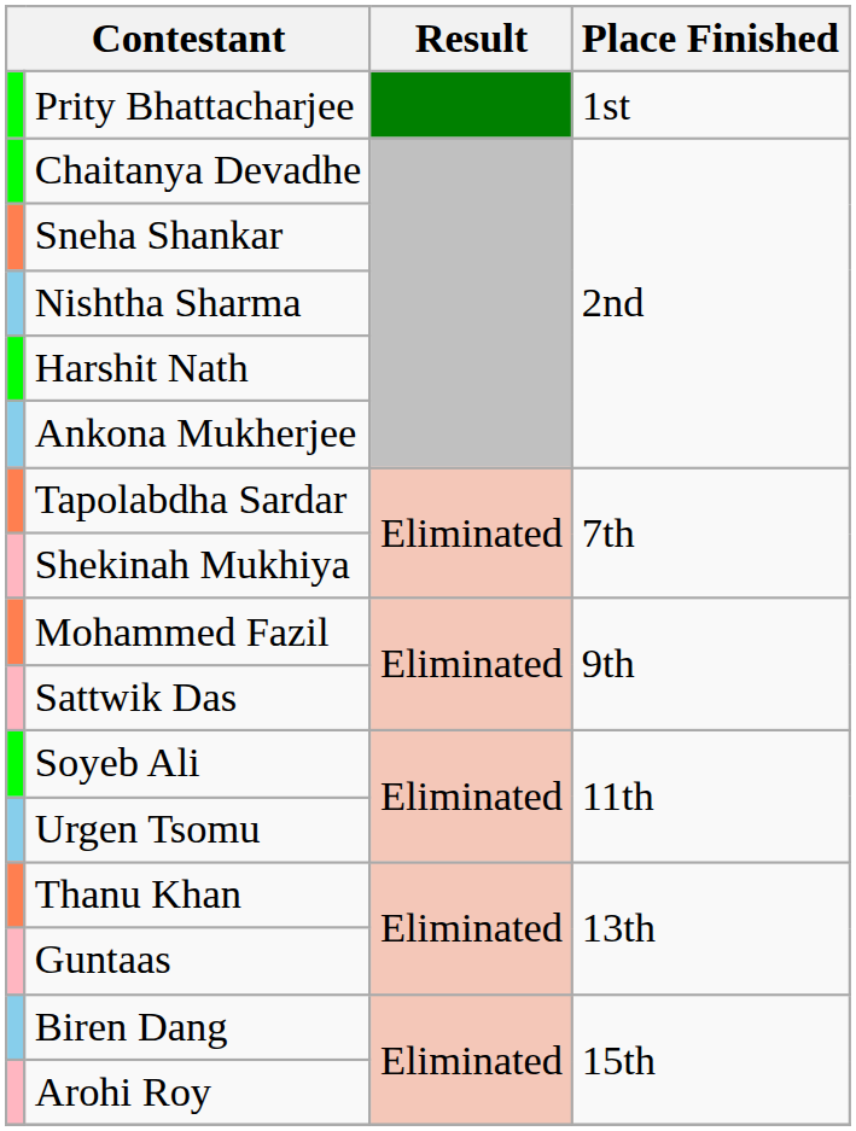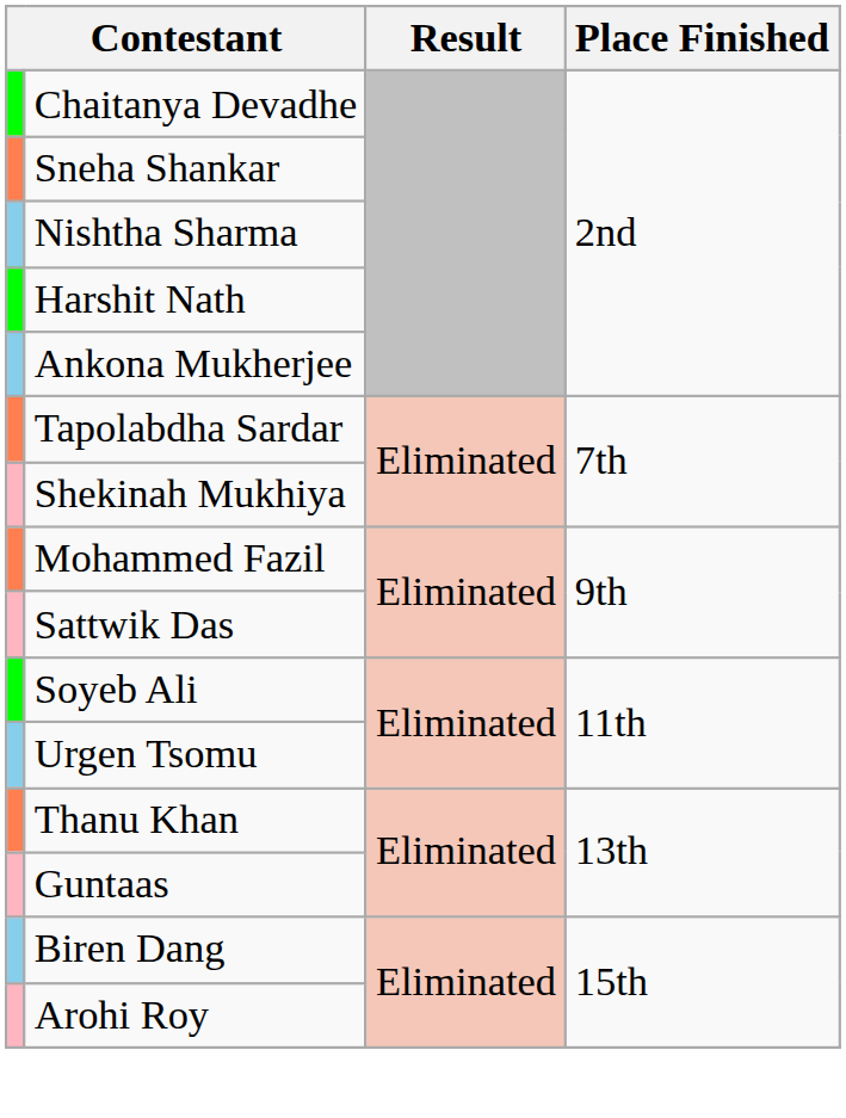 <table class="wikitable sortable mw-collapsible">
 <tr>
 <th colspan="2" rowspan="1">Contestant</th>
 <th>Result</th>
 <th>Place Finished</th>
-</tr>
-<tr>
-<th style="background:#00FF00;"></th>
-<td>Prity Bhattacharjee</td>
-<td style="background:green;; text-align:center;"></td>
-<td>1st</td>
 </tr>
 <tr>
 <th style="background:#00FF00;"></th>
 <td>Chaitanya Devadhe</td>
 <td rowspan="5" style="background:silver;; text-align:center;"><br></td>
 <td rowspan="5">2nd</td>
 </tr>
 <tr>
 <th style="background:#FF7F50;"></th>
 <td>Sneha Shankar</td>
 </tr>
 <tr>
 <th style="background:#87CEEB;"></th>
 <td>Nishtha Sharma</td>
 </tr>
 <tr>
 <th style="background:#00FF00;"></th>
 <td>Harshit Nath</td>
 </tr>
 <tr>
 <th style="background:#87CEEB;"></th>
 <td>Ankona Mukherjee</td>
 </tr>
 <tr>
 <th style="background:#FF7F50;"></th>
 <td>Tapolabdha Sardar</td>
 <td rowspan="2" style="background:#f4c7b8;; text-align:center;">Eliminated<br></td>
 <td rowspan="2">7th</td>
 </tr>
 <tr>
 <th style="background:#FFB6C1;"></th>
 <td>Shekinah Mukhiya</td>
 </tr>
 <tr>
 <th style="background:#FF7F50;"></th>
 <td>Mohammed Fazil</td>
 <td rowspan="2" style="background:#f4c7b8;; text-align:center;">Eliminated<br></td>
 <td rowspan="2">9th</td>
 </tr>
 <tr>
 <th style="background:#FFB6C1;"></th>
 <td>Sattwik Das</td>
 </tr>
 <tr>
 <th style="background:#00FF00;"></th>
 <td>Soyeb Ali</td>
 <td rowspan="2" style="background:#f4c7b8;; text-align:center;">Eliminated<br></td>
 <td rowspan="2">11th</td>
 </tr>
 <tr>
 <th style="background: #87CEEB;"></th>
 <td>Urgen Tsomu</td>
 </tr>
 <tr>
 <th style="background:#FF7F50;"></th>
 <td>Thanu Khan</td>
 <td rowspan="2" style="background:#f4c7b8;; text-align:center;">Eliminated<br></td>
 <td rowspan="2">13th</td>
 </tr>
 <tr>
 <th style="background:#FFB6C1;"></th>
 <td>Guntaas</td>
 </tr>
 <tr>
 <th style="background:#87CEEB;"></th>
 <td>Biren Dang</td>
 <td rowspan="2" style="background:#f4c7b8;; text-align:center;">Eliminated<br></td>
 <td rowspan="2">15th</td>
 </tr>
 <tr>
 <th style="background:#FFB6C1;"></th>
 <td>Arohi Roy</td>
 </tr>
 <tr>
 </tr>
 </table>
